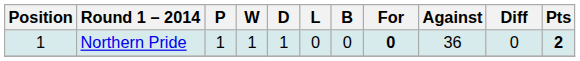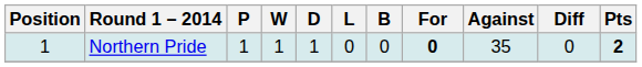 <table class="wikitable" style="text-align:center; font-size:85%;">
 <tr>
 <th width=40 abbr="Position">Position</th>
 <th width=100>Round 1 – 2014</th>
 <th width=20 abbr="Played">P</th>
 <th width=20 abbr="Won">W</th>
 <th width=20 abbr="Drawn">D</th>
 <th width=20 abbr="Lost">L</th>
 <th width=20 abbr="Bye">B</th>
 <th width=40 abbr="Points for">For</th>
 <th width=40 abbr="Points against">Against</th>
 <th width=40 abbr="Points difference">Diff</th>
 <th width=20 abbr="Points">Pts</th>
 </tr>
 <tr style="background: #d7ebed;">
 <td>1</td>
 <td style="text-align:left;"> <a href='#'>Northern Pride</a></td>
 <td>1</td>
 <td>1</td>
 <td>1</td>
 <td>0</td>
 <td>0</td>
 <td><strong>0</strong></td>
-<td>36</td>
+<td>35</td>
 <td>0</td>
 <td><strong>2</strong></td>
 </tr>
 <tr>
 </tr>
 </table>
